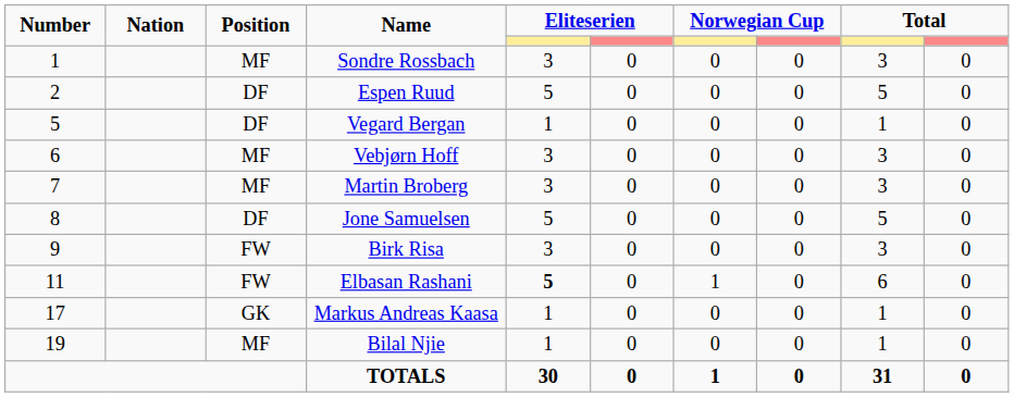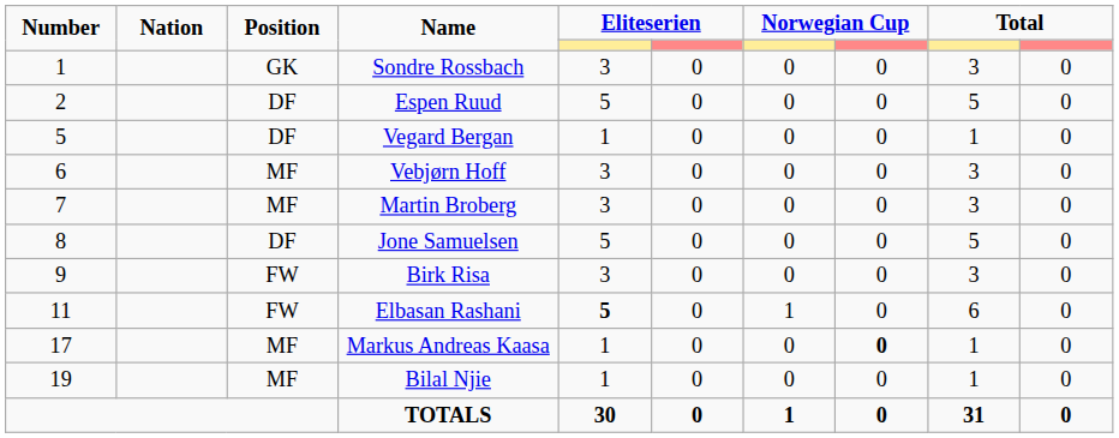 <table class="wikitable" style="font-size: 100%; text-align: center;">
 <tr>
 <td rowspan="2" width="10%" align="center"><strong>Number</strong></td>
 <td rowspan="2" width="10%" align="center"><strong>Nation</strong></td>
 <td rowspan="2" width="10%" align="center"><strong>Position</strong></td>
 <td rowspan="2" width="20%" align="center"><strong>Name</strong></td>
 <td colspan="2" align="center"><strong><a href='#'>Eliteserien</a></strong></td>
 <td colspan="2" align="center"><strong><a href='#'>Norwegian Cup</a></strong></td>
 <td colspan="2" align="center"><strong>Total</strong></td>
 </tr>
 <tr>
 <th width=60 style="background: #FFEE99"></th>
 <th width=60 style="background: #FF8888"></th>
 <th width=60 style="background: #FFEE99"></th>
 <th width=60 style="background: #FF8888"></th>
 <th width=60 style="background: #FFEE99"></th>
 <th width=60 style="background: #FF8888"></th>
 </tr>
 <tr>
 <td>1</td>
 <td></td>
-<td>MF</td>
+<td>GK</td>
 <td><a href='#'>Sondre Rossbach</a></td>
 <td>3</td>
 <td>0</td>
 <td>0</td>
 <td>0</td>
 <td>3</td>
 <td>0</td>
 </tr>
 <tr>
 <td>2</td>
 <td></td>
 <td>DF</td>
 <td><a href='#'>Espen Ruud</a></td>
 <td>5</td>
 <td>0</td>
 <td>0</td>
 <td>0</td>
 <td>5</td>
 <td>0</td>
 </tr>
 <tr>
 <td>5</td>
 <td></td>
 <td>DF</td>
 <td><a href='#'>Vegard Bergan</a></td>
 <td>1</td>
 <td>0</td>
 <td>0</td>
 <td>0</td>
 <td>1</td>
 <td>0</td>
 </tr>
 <tr>
 <td>6</td>
 <td></td>
 <td>MF</td>
 <td><a href='#'>Vebjørn Hoff</a></td>
 <td>3</td>
 <td>0</td>
 <td>0</td>
 <td>0</td>
 <td>3</td>
 <td>0</td>
 </tr>
 <tr>
 <td>7</td>
 <td></td>
 <td>MF</td>
 <td><a href='#'>Martin Broberg</a></td>
 <td>3</td>
 <td>0</td>
 <td>0</td>
 <td>0</td>
 <td>3</td>
 <td>0</td>
 </tr>
 <tr>
 <td>8</td>
 <td></td>
 <td>DF</td>
 <td><a href='#'>Jone Samuelsen</a></td>
 <td>5</td>
 <td>0</td>
 <td>0</td>
 <td>0</td>
 <td>5</td>
 <td>0</td>
 </tr>
 <tr>
 <td>9</td>
 <td></td>
 <td>FW</td>
 <td><a href='#'>Birk Risa</a></td>
 <td>3</td>
 <td>0</td>
 <td>0</td>
 <td>0</td>
 <td>3</td>
 <td>0</td>
 </tr>
 <tr>
 <td>11</td>
 <td></td>
 <td>FW</td>
 <td><a href='#'>Elbasan Rashani</a></td>
 <td><strong>5</strong></td>
 <td>0</td>
 <td>1</td>
 <td>0</td>
 <td>6</td>
 <td>0</td>
 </tr>
 <tr>
 <td>17</td>
 <td></td>
-<td>GK</td>
+<td>MF</td>
 <td><a href='#'>Markus Andreas Kaasa</a></td>
 <td>1</td>
 <td>0</td>
 <td>0</td>
-<td>0</td>
+<td><strong>0</strong></td>
 <td>1</td>
 <td>0</td>
 </tr>
 <tr>
 <td>19</td>
 <td></td>
 <td>MF</td>
 <td><a href='#'>Bilal Njie</a></td>
 <td>1</td>
 <td>0</td>
 <td>0</td>
 <td>0</td>
 <td>1</td>
 <td>0</td>
 </tr>
 <tr>
 <td colspan="3"></td>
 <td><strong>TOTALS</strong></td>
 <td><strong>30</strong></td>
 <td><strong>0</strong></td>
 <td><strong>1</strong></td>
 <td><strong>0</strong></td>
 <td><strong>31</strong></td>
 <td><strong>0</strong></td>
 </tr>
 </table>
